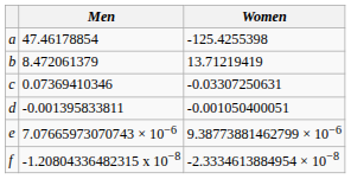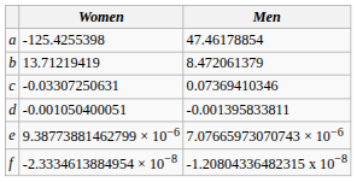 <table class="wikitable">
 <tr>
 <th></th>
+<th><em>Women</em></th>
 <th><em>Men</em></th>
-<th><em>Women</em></th>
 </tr>
 <tr>
 <td><em>a</em></td>
+<td>-125.4255398</td>
 <td>47.46178854</td>
-<td>-125.4255398</td>
 </tr>
 <tr>
 <td><em>b</em></td>
+<td>13.71219419</td>
 <td>8.472061379</td>
-<td>13.71219419</td>
 </tr>
 <tr>
 <td><em>c</em></td>
+<td>-0.03307250631</td>
 <td>0.07369410346</td>
-<td>-0.03307250631</td>
 </tr>
 <tr>
 <td><em>d</em></td>
+<td>-0.001050400051</td>
 <td>-0.001395833811</td>
-<td>-0.001050400051</td>
 </tr>
 <tr>
 <td><em>e</em></td>
+<td>9.38773881462799 × 10<sup>−6</sup></td>
 <td>7.07665973070743 × 10<sup>−6</sup></td>
-<td>9.38773881462799 × 10<sup>−6</sup></td>
 </tr>
 <tr>
 <td><em>f</em></td>
+<td>-2.3334613884954 × 10<sup>−8</sup></td>
 <td>-1.20804336482315 x 10<sup>−8</sup></td>
-<td>-2.3334613884954 × 10<sup>−8</sup></td>
 </tr>
 </table>
